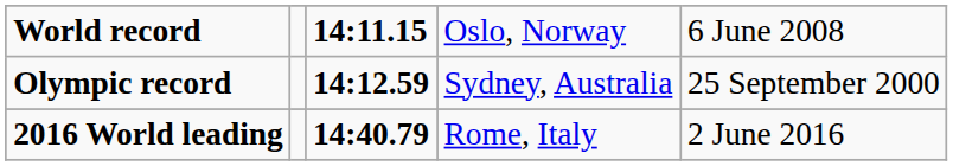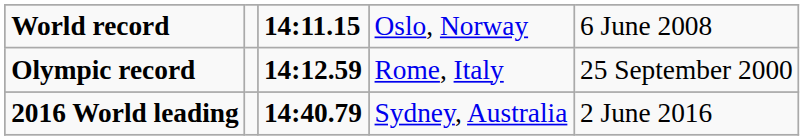 <table class="wikitable">
 <tr>
 <td><strong>World record</strong></td>
 <td></td>
 <td><strong>14:11.15</strong></td>
 <td><a href='#'>Oslo</a>, <a href='#'>Norway</a></td>
 <td>6 June 2008</td>
 </tr>
 <tr>
 <td><strong>Olympic record</strong></td>
 <td></td>
 <td><strong>14:12.59</strong></td>
-<td><a href='#'>Sydney</a>, <a href='#'>Australia</a></td>
+<td><a href='#'>Rome</a>, <a href='#'>Italy</a></td>
 <td>25 September 2000</td>
 </tr>
 <tr>
 <td><strong>2016 World leading</strong></td>
 <td></td>
 <td><strong>14:40.79</strong></td>
-<td><a href='#'>Rome</a>, <a href='#'>Italy</a></td>
+<td><a href='#'>Sydney</a>, <a href='#'>Australia</a></td>
 <td>2 June 2016</td>
 </tr>
 </table>
